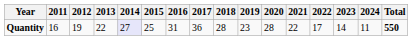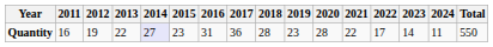 <table class="wikitable" border="1">
 <tr>
 <th>Year</th>
 <th>2011</th>
 <th>2012</th>
 <th>2013</th>
 <th>2014</th>
 <th>2015</th>
 <th>2016</th>
 <th>2017</th>
 <th>2018</th>
 <th>2019</th>
 <th>2020</th>
 <th>2021</th>
 <th>2022</th>
 <th>2023</th>
 <th>2024</th>
 <th>Total</th>
 </tr>
 <tr>
 <td><strong>Quantity</strong></td>
 <td>16</td>
 <td>19</td>
 <td>22</td>
 <td style="background: lavender;">27</td>
-<td>25</td>
+<td>23</td>
 <td>31</td>
 <td>36</td>
 <td>28</td>
 <td>23</td>
 <td>28</td>
 <td>22</td>
 <td>17</td>
 <td>14</td>
 <td>11</td>
-<td><strong>550</strong></td>
+<td>550</td>
 </tr>
 </table>
